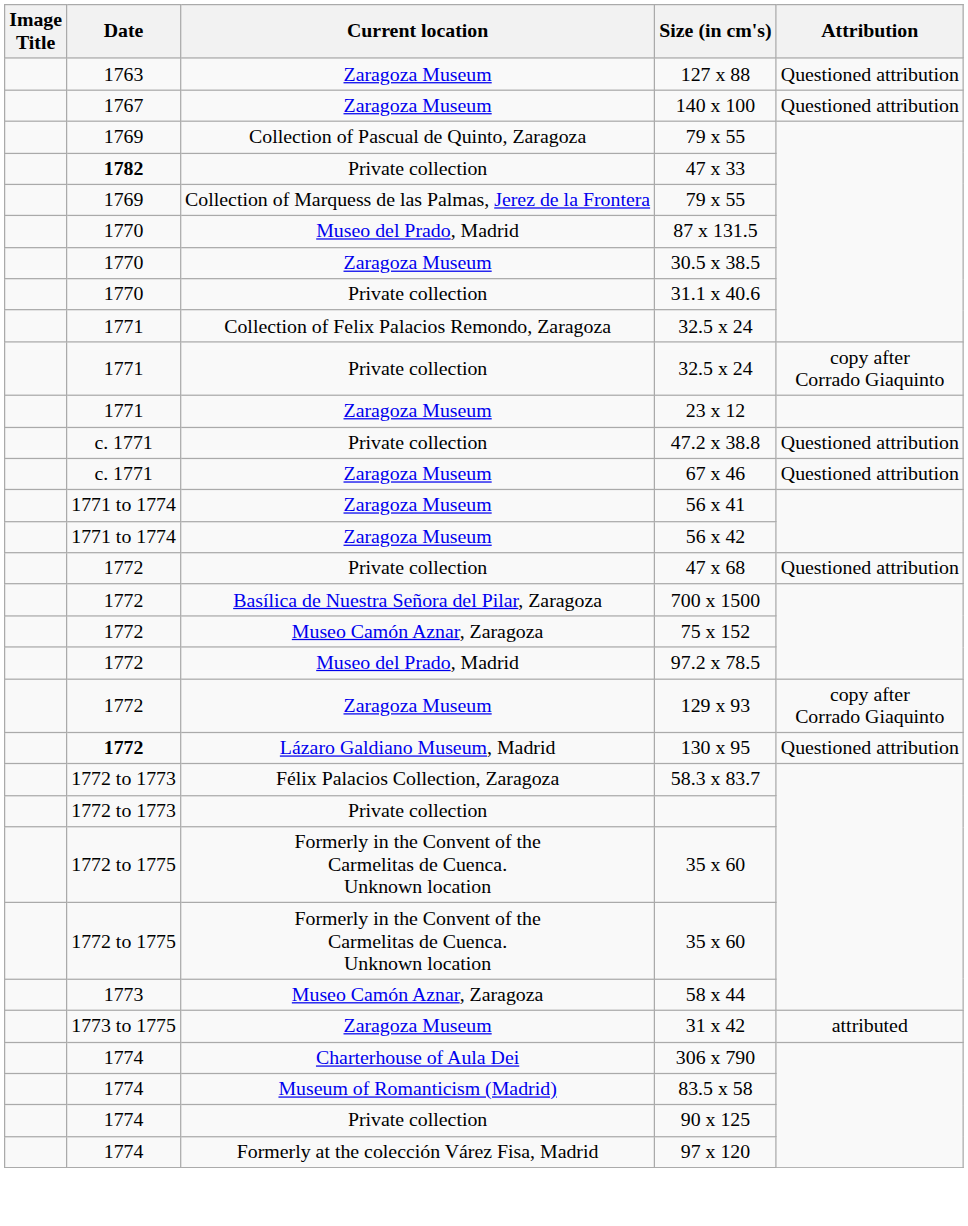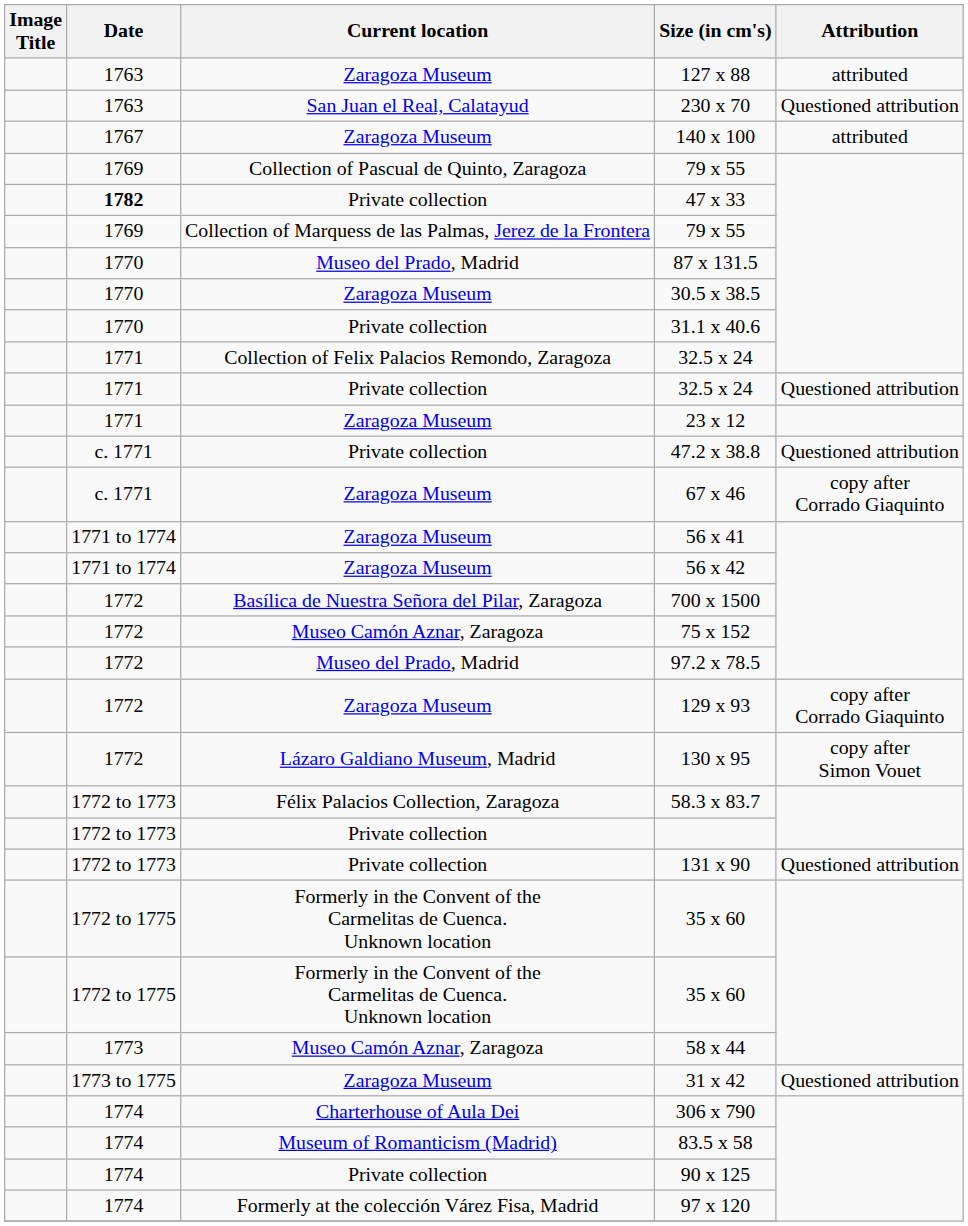 <table class="wikitable sortable" style="text-align: center">
 <tr>
 <th>Image<br>Title</th>
 <th>Date</th>
 <th>Current location</th>
 <th>Size (in cm's)</th>
 <th>Attribution</th>
 </tr>
 <tr>
 <td></td>
 <td>1763</td>
 <td><a href='#'>Zaragoza Museum</a></td>
 <td>127 x 88</td>
+<td>attributed</td>
+</tr>
+<tr>
+<td></td>
+<td>1763</td>
+<td><a href='#'>San Juan el Real, Calatayud</a></td>
+<td>230 x 70</td>
 <td>Questioned attribution</td>
 </tr>
 <tr>
 <td></td>
 <td>1767</td>
 <td><a href='#'>Zaragoza Museum</a></td>
 <td>140 x 100</td>
-<td>Questioned attribution</td>
+<td>attributed</td>
 </tr>
 <tr>
 <td></td>
 <td>1769</td>
 <td>Collection of Pascual de Quinto, Zaragoza</td>
 <td>79 x 55</td>
 </tr>
 <tr>
 <td></td>
 <td><strong> 1782</strong></td>
 <td>Private collection</td>
 <td>47 x 33</td>
 </tr>
 <tr>
 <td></td>
 <td>1769</td>
 <td>Collection of Marquess de las Palmas, <a href='#'>Jerez de la Frontera</a></td>
 <td>79 x 55</td>
 </tr>
 <tr>
 <td></td>
 <td>1770</td>
 <td><a href='#'>Museo del Prado</a>, Madrid</td>
 <td>87 x 131.5</td>
 </tr>
 <tr>
 <td></td>
 <td>1770</td>
 <td><a href='#'>Zaragoza Museum</a></td>
 <td>30.5 x 38.5</td>
 </tr>
 <tr>
 <td></td>
 <td>1770</td>
 <td>Private collection</td>
 <td>31.1 x 40.6</td>
 </tr>
 <tr>
 <td></td>
 <td>1771</td>
 <td>Collection of Felix Palacios Remondo, Zaragoza</td>
 <td>32.5 x 24</td>
 </tr>
 <tr>
 <td></td>
 <td>1771</td>
 <td>Private collection</td>
 <td>32.5 x 24</td>
-<td>copy after<br>Corrado Giaquinto</td>
+<td>Questioned attribution</td>
 </tr>
 <tr>
 <td></td>
 <td>1771</td>
 <td><a href='#'>Zaragoza Museum</a></td>
 <td>23 x 12</td>
 </tr>
 <tr>
 <td></td>
 <td>c. 1771</td>
 <td>Private collection</td>
 <td>47.2 x 38.8</td>
 <td>Questioned attribution</td>
 </tr>
 <tr>
 <td></td>
 <td>c. 1771</td>
 <td><a href='#'>Zaragoza Museum</a></td>
 <td>67 x 46</td>
-<td>Questioned attribution</td>
+<td>copy after<br>Corrado Giaquinto</td>
 </tr>
 <tr>
 <td></td>
 <td>1771 to 1774</td>
 <td><a href='#'>Zaragoza Museum</a></td>
 <td>56 x 41</td>
 </tr>
 <tr>
 <td></td>
 <td>1771 to 1774</td>
 <td><a href='#'>Zaragoza Museum</a></td>
 <td>56 x 42</td>
-</tr>
-<tr>
-<td></td>
-<td>1772</td>
-<td>Private collection</td>
-<td>47 x 68</td>
-<td>Questioned attribution</td>
 </tr>
 <tr>
 <td></td>
 <td>1772</td>
 <td><a href='#'>Basílica de Nuestra Señora del Pilar</a>, Zaragoza</td>
 <td>700 x 1500</td>
 </tr>
 <tr>
 <td></td>
 <td>1772</td>
 <td><a href='#'>Museo Camón Aznar</a>, Zaragoza</td>
 <td>75 x 152</td>
 </tr>
 <tr>
 <td></td>
 <td>1772</td>
 <td><a href='#'>Museo del Prado</a>, Madrid</td>
 <td>97.2 x 78.5</td>
 </tr>
 <tr>
 <td></td>
 <td>1772</td>
 <td><a href='#'>Zaragoza Museum</a></td>
 <td>129 x 93</td>
 <td>copy after<br>Corrado Giaquinto</td>
 </tr>
 <tr>
 <td></td>
-<td><strong>1772</strong></td>
+<td>1772</td>
 <td><a href='#'>Lázaro Galdiano Museum</a>, Madrid</td>
 <td>130 x 95</td>
-<td>Questioned attribution</td>
+<td>copy after<br>Simon Vouet</td>
 </tr>
 <tr>
 <td></td>
 <td>1772 to 1773</td>
 <td>Félix Palacios Collection, Zaragoza</td>
 <td>58.3 x 83.7</td>
 </tr>
 <tr>
 <td></td>
 <td>1772 to 1773</td>
 <td>Private collection</td>
 <td></td>
+</tr>
+<tr>
+<td></td>
+<td>1772 to 1773</td>
+<td>Private collection</td>
+<td>131 x 90</td>
+<td>Questioned attribution</td>
 </tr>
 <tr>
 <td></td>
 <td>1772 to 1775</td>
 <td>Formerly in the Convent of the<br>Carmelitas de Cuenca.<br>Unknown location</td>
 <td>35 x 60</td>
 </tr>
 <tr>
 <td></td>
 <td>1772 to 1775</td>
 <td>Formerly in the Convent of the<br>Carmelitas de Cuenca.<br>Unknown location</td>
 <td>35 x 60</td>
 </tr>
 <tr>
 <td></td>
 <td>1773</td>
 <td><a href='#'>Museo Camón Aznar</a>, Zaragoza</td>
 <td>58 x 44</td>
 </tr>
 <tr>
 <td></td>
 <td>1773 to 1775</td>
 <td><a href='#'>Zaragoza Museum</a></td>
 <td>31 x 42</td>
-<td>attributed</td>
+<td>Questioned attribution</td>
 </tr>
 <tr>
 <td></td>
 <td>1774</td>
 <td><a href='#'>Charterhouse of Aula Dei</a></td>
 <td>306 x 790</td>
 </tr>
 <tr>
 <td></td>
 <td>1774</td>
 <td><a href='#'>Museum of Romanticism (Madrid)</a></td>
 <td>83.5 x 58</td>
 </tr>
 <tr>
 <td></td>
 <td>1774</td>
 <td>Private collection</td>
 <td>90 x 125</td>
 </tr>
 <tr>
 <td></td>
 <td>1774</td>
 <td>Formerly at the colección Várez Fisa, Madrid</td>
 <td>97 x 120</td>
 </tr>
 <tr>
 </tr>
 </table>
